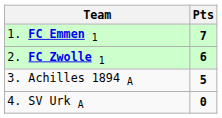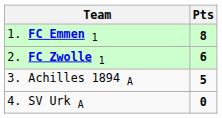 <table class="wikitable" style="text-align:center; float:left; margin-right:1em">
 <tr>
 <th style="width:200px">Team</th>
 <th width=20>Pts</th>
 </tr>
 <tr bgcolor=ccffcc>
 <td align=left>1. <strong><a href='#'>FC Emmen</a></strong> <sub>1</sub></td>
-<td><strong>7</strong></td>
+<td><strong>8</strong></td>
 </tr>
 <tr bgcolor=ccffcc>
 <td align=left>2. <strong><a href='#'>FC Zwolle</a></strong> <sub>1</sub></td>
 <td><strong>6</strong></td>
 </tr>
 <tr>
 <td align=left>3. Achilles 1894 <sub>A</sub></td>
 <td><strong>5</strong></td>
 </tr>
 <tr>
 <td align=left>4. SV Urk <sub>A</sub></td>
 <td><strong>0</strong></td>
 </tr>
 </table>
